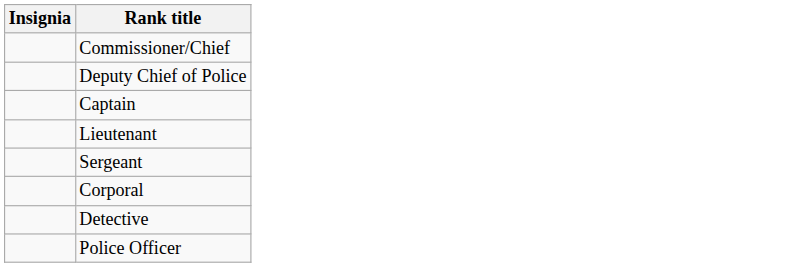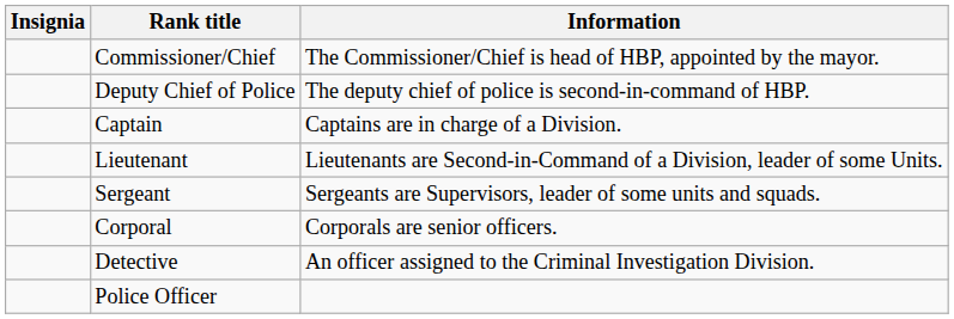 <table class="wikitable">
 <tr>
 <th>Insignia</th>
 <th>Rank title</th>
+<th>Information</th>
 </tr>
 <tr>
 <td></td>
 <td>Commissioner/Chief</td>
+<td>The Commissioner/Chief is head of HBP, appointed by the mayor.</td>
 </tr>
 <tr>
 <td></td>
 <td>Deputy Chief of Police</td>
+<td>The deputy chief of police is second-in-command of HBP.</td>
 </tr>
 <tr>
 <td></td>
 <td>Captain</td>
+<td>Captains are in charge of a Division.</td>
 </tr>
 <tr>
 <td></td>
 <td>Lieutenant</td>
+<td>Lieutenants are Second-in-Command of a Division, leader of some Units.</td>
 </tr>
 <tr>
 <td></td>
 <td>Sergeant</td>
+<td>Sergeants are Supervisors, leader of some units and squads.</td>
 </tr>
 <tr>
 <td></td>
 <td>Corporal</td>
+<td>Corporals are senior officers.</td>
 </tr>
 <tr>
 <td></td>
 <td>Detective</td>
+<td>An officer assigned to the Criminal Investigation Division.</td>
 </tr>
 <tr>
 <td></td>
 <td>Police Officer</td>
+<td></td>
 </tr>
 </table>
